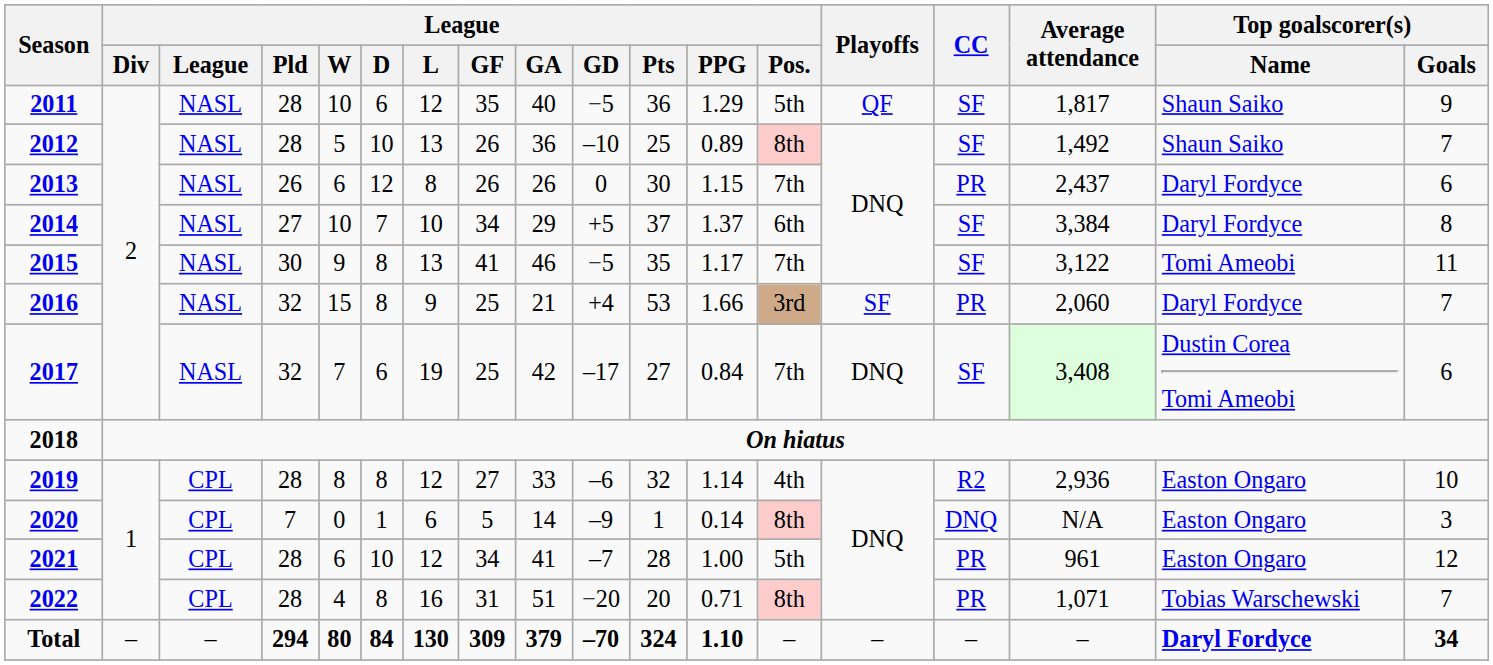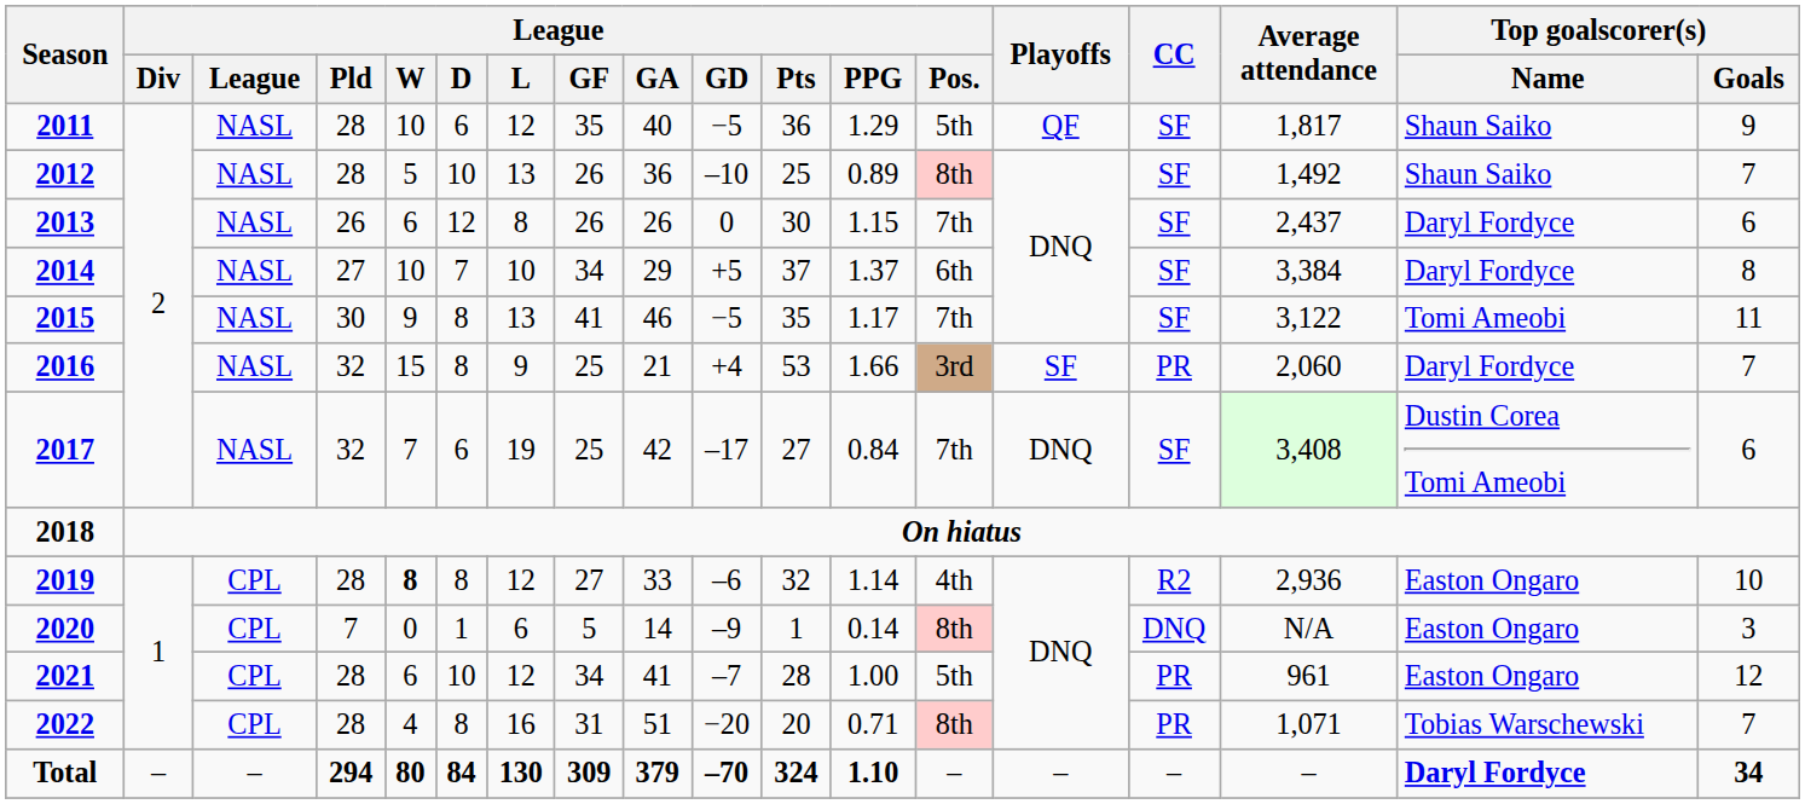 <table class="wikitable" width=100% style="font-size:90%; text-align:center;">
 <tr>
 <th rowspan=2>Season</th>
 <th colspan=12>League</th>
 <th rowspan=2>Playoffs</th>
 <th rowspan=2><a href='#'>CC</a></th>
 <th rowspan=2>Average <br> attendance</th>
 <th colspan=2>Top goalscorer(s)</th>
 </tr>
 <tr>
 <th>Div</th>
 <th>League</th>
 <th>Pld</th>
 <th>W</th>
 <th>D</th>
 <th>L</th>
 <th>GF</th>
 <th>GA</th>
 <th>GD</th>
 <th>Pts</th>
 <th>PPG</th>
 <th>Pos.</th>
 <th>Name</th>
 <th>Goals</th>
 </tr>
 <tr>
 <td><strong><a href='#'>2011</a></strong></td>
 <td rowspan=7>2</td>
 <td><a href='#'>NASL</a></td>
 <td>28</td>
 <td>10</td>
 <td>6</td>
 <td>12</td>
 <td>35</td>
 <td>40</td>
 <td>−5</td>
 <td>36</td>
 <td>1.29</td>
 <td>5th</td>
 <td><a href='#'>QF</a></td>
 <td><a href='#'>SF</a></td>
 <td>1,817</td>
 <td align="left"> <a href='#'>Shaun Saiko</a></td>
 <td>9</td>
 </tr>
 <tr>
 <td><strong><a href='#'>2012</a></strong></td>
 <td><a href='#'>NASL</a></td>
 <td>28</td>
 <td>5</td>
 <td>10</td>
 <td>13</td>
 <td>26</td>
 <td>36</td>
 <td>–10</td>
 <td>25</td>
 <td>0.89</td>
 <td style=background:#FFCCCC>8th</td>
 <td rowspan=4>DNQ</td>
 <td><a href='#'>SF</a></td>
 <td>1,492</td>
 <td align="left"> <a href='#'>Shaun Saiko</a></td>
 <td>7</td>
 </tr>
 <tr>
 <td><strong><a href='#'>2013</a></strong></td>
 <td><a href='#'>NASL</a></td>
 <td>26</td>
 <td>6</td>
 <td>12</td>
 <td>8</td>
 <td>26</td>
 <td>26</td>
 <td>0</td>
 <td>30</td>
 <td>1.15</td>
 <td>7th</td>
-<td><a href='#'>PR</a></td>
+<td><a href='#'>SF</a></td>
 <td>2,437</td>
 <td align="left"> <a href='#'>Daryl Fordyce</a></td>
 <td>6</td>
 </tr>
 <tr>
 <td><strong><a href='#'>2014</a></strong></td>
 <td><a href='#'>NASL</a></td>
 <td>27</td>
 <td>10</td>
 <td>7</td>
 <td>10</td>
 <td>34</td>
 <td>29</td>
 <td>+5</td>
 <td>37</td>
 <td>1.37</td>
 <td>6th</td>
 <td><a href='#'>SF</a></td>
 <td>3,384</td>
 <td align="left"> <a href='#'>Daryl Fordyce</a></td>
 <td>8</td>
 </tr>
 <tr>
 <td><strong><a href='#'>2015</a></strong></td>
 <td><a href='#'>NASL</a></td>
 <td>30</td>
 <td>9</td>
 <td>8</td>
 <td>13</td>
 <td>41</td>
 <td>46</td>
 <td>−5</td>
 <td>35</td>
 <td>1.17</td>
 <td>7th</td>
 <td><a href='#'>SF</a></td>
 <td>3,122</td>
 <td align="left"> <a href='#'>Tomi Ameobi</a></td>
 <td>11</td>
 </tr>
 <tr>
 <td><strong><a href='#'>2016</a></strong></td>
 <td><a href='#'>NASL</a></td>
 <td>32</td>
 <td>15</td>
 <td>8</td>
 <td>9</td>
 <td>25</td>
 <td>21</td>
 <td>+4</td>
 <td>53</td>
 <td>1.66</td>
 <td bgcolor=CFAA88>3rd</td>
 <td><a href='#'>SF</a></td>
 <td><a href='#'>PR</a></td>
 <td>2,060</td>
 <td align="left"> <a href='#'>Daryl Fordyce</a></td>
 <td>7</td>
 </tr>
 <tr>
 <td><strong><a href='#'>2017</a></strong></td>
 <td><a href='#'>NASL</a></td>
 <td>32</td>
 <td>7</td>
 <td>6</td>
 <td>19</td>
 <td>25</td>
 <td>42</td>
 <td>–17</td>
 <td>27</td>
 <td>0.84</td>
 <td>7th</td>
 <td>DNQ</td>
 <td><a href='#'>SF</a></td>
 <td style="background:#dfd;">3,408</td>
 <td align="left"> <a href='#'>Dustin Corea</a> <hr>  <a href='#'>Tomi Ameobi</a></td>
 <td>6</td>
 </tr>
 <tr>
 <td><strong>2018</strong></td>
 <td colspan=18 align=center><strong><em>On hiatus</em></strong></td>
 </tr>
 <tr>
 <td><strong><a href='#'>2019</a></strong></td>
 <td rowspan=4>1</td>
 <td><a href='#'>CPL</a></td>
 <td>28</td>
-<td>8</td>
+<td><strong>8</strong></td>
 <td>8</td>
 <td>12</td>
 <td>27</td>
 <td>33</td>
 <td>–6</td>
 <td>32</td>
 <td>1.14</td>
 <td>4th</td>
 <td rowspan=4>DNQ</td>
 <td><a href='#'>R2</a></td>
 <td>2,936</td>
 <td align="left"> <a href='#'>Easton Ongaro</a></td>
 <td>10</td>
 </tr>
 <tr>
 <td><strong><a href='#'>2020</a></strong></td>
 <td><a href='#'>CPL</a></td>
 <td>7</td>
 <td>0</td>
 <td>1</td>
 <td>6</td>
 <td>5</td>
 <td>14</td>
 <td>–9</td>
 <td>1</td>
 <td>0.14</td>
 <td style=background:#FFCCCC>8th</td>
 <td><a href='#'>DNQ</a></td>
 <td>N/A</td>
 <td align="left"> <a href='#'>Easton Ongaro</a></td>
 <td>3</td>
 </tr>
 <tr>
 <td><strong><a href='#'>2021</a></strong></td>
 <td><a href='#'>CPL</a></td>
 <td>28</td>
 <td>6</td>
 <td>10</td>
 <td>12</td>
 <td>34</td>
 <td>41</td>
 <td>–7</td>
 <td>28</td>
 <td>1.00</td>
 <td>5th</td>
 <td><a href='#'>PR</a></td>
 <td>961</td>
 <td align="left"> <a href='#'>Easton Ongaro</a></td>
 <td>12</td>
 </tr>
 <tr>
 <td><strong><a href='#'>2022</a></strong></td>
 <td><a href='#'>CPL</a></td>
 <td>28</td>
 <td>4</td>
 <td>8</td>
 <td>16</td>
 <td>31</td>
 <td>51</td>
 <td>−20</td>
 <td>20</td>
 <td>0.71</td>
 <td style=background:#FFCCCC>8th</td>
 <td><a href='#'>PR</a></td>
 <td>1,071</td>
 <td align="left"> <a href='#'>Tobias Warschewski</a></td>
 <td>7</td>
 </tr>
 <tr>
 <td><strong>Total</strong></td>
 <td>–</td>
 <td>–</td>
 <td><strong>294</strong> </td>
 <td><strong>80</strong> </td>
 <td><strong>84</strong> </td>
 <td><strong>130</strong> </td>
 <td><strong>309</strong> </td>
 <td><strong>379</strong> </td>
 <td><strong>–70</strong> </td>
 <td><strong>324</strong> </td>
 <td><strong>1.10</strong> </td>
 <td>–</td>
 <td>–</td>
 <td>–</td>
 <td>–</td>
 <td align="left"> <strong><a href='#'>Daryl Fordyce</a></strong> </td>
 <td><strong>34</strong> </td>
 </tr>
 </table>
